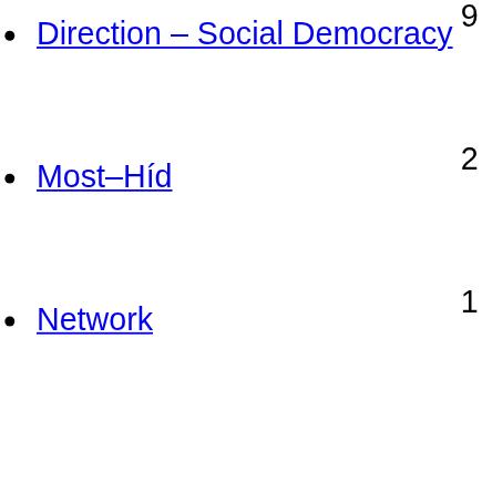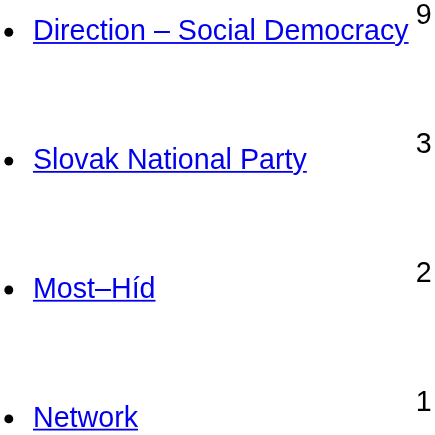 <table>
 <tr>
 <td><br><ul><li><a href='#'>Direction – Social Democracy</a></li></ul></td>
 <td><div>9</div></td>
+</tr>
+<tr>
+<td><br><ul><li><a href='#'>Slovak National Party</a></li></ul></td>
+<td><div>3</div></td>
 </tr>
 <tr>
 <td><br><ul><li><a href='#'>Most–Híd</a></li></ul></td>
 <td><div>2</div></td>
 </tr>
 <tr>
 <td><br><ul><li><a href='#'>Network</a></li></ul></td>
 <td><div>1</div></td>
 </tr>
 </table>
